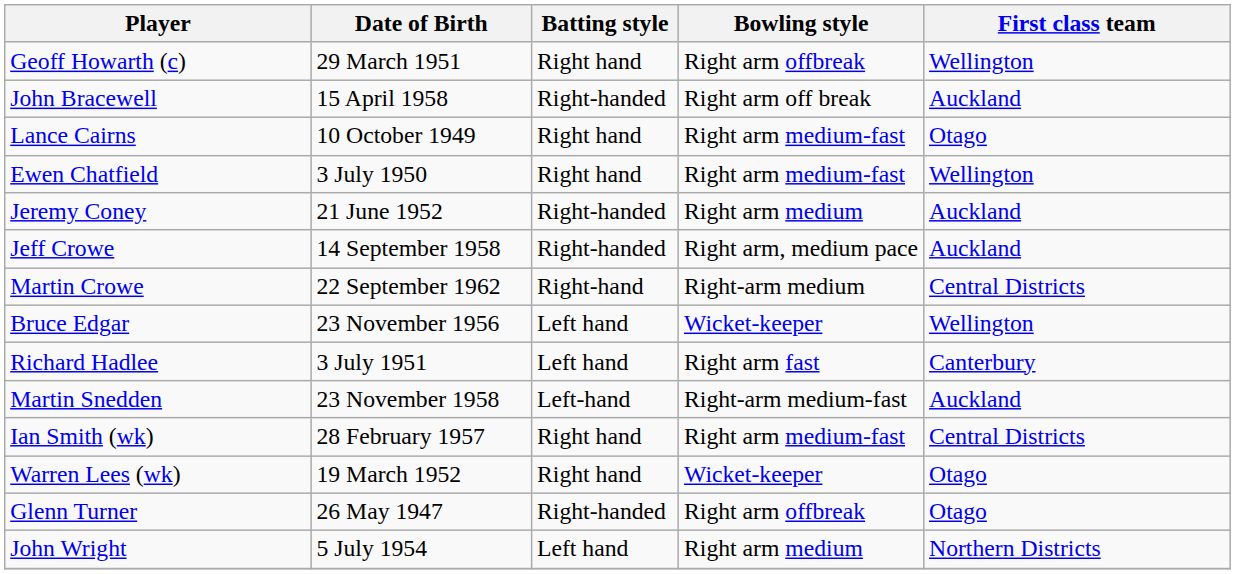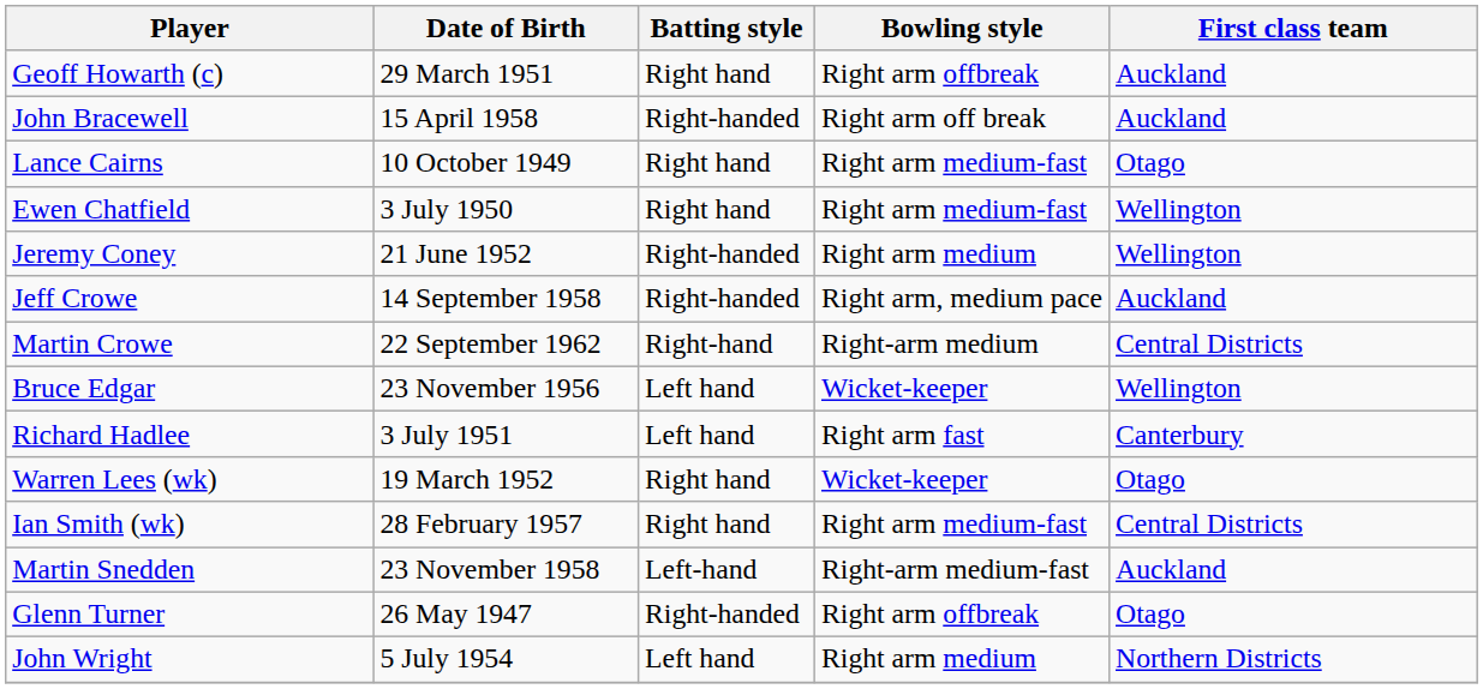 <table class="wikitable">
 <tr>
 <th width="25%">Player</th>
 <th width="18%">Date of Birth</th>
 <th width="12%">Batting style</th>
 <th width="20%">Bowling style</th>
 <th width="25%"><a href='#'>First class</a> team</th>
 </tr>
 <tr>
 <td><a href='#'>Geoff Howarth</a> (<a href='#'>c</a>)</td>
 <td>29 March 1951</td>
 <td>Right hand</td>
 <td>Right arm <a href='#'>offbreak</a></td>
-<td> <a href='#'>Wellington</a></td>
+<td> <a href='#'>Auckland</a></td>
 </tr>
 <tr>
 <td><a href='#'>John Bracewell</a></td>
 <td>15 April 1958</td>
 <td>Right-handed</td>
 <td>Right arm off break</td>
 <td>  <a href='#'>Auckland</a></td>
 </tr>
 <tr>
 <td><a href='#'>Lance Cairns</a></td>
 <td>10 October 1949</td>
 <td>Right hand</td>
 <td>Right arm <a href='#'>medium-fast</a></td>
 <td> <a href='#'>Otago</a></td>
 </tr>
 <tr>
 <td><a href='#'>Ewen Chatfield</a></td>
 <td>3 July 1950</td>
 <td>Right hand</td>
 <td>Right arm <a href='#'>medium-fast</a></td>
 <td> <a href='#'>Wellington</a></td>
 </tr>
 <tr>
 <td><a href='#'>Jeremy Coney</a></td>
 <td>21 June 1952</td>
 <td>Right-handed</td>
 <td>Right arm <a href='#'>medium</a></td>
-<td> <a href='#'>Auckland</a></td>
+<td> <a href='#'>Wellington</a></td>
 </tr>
 <tr>
 <td><a href='#'>Jeff Crowe</a></td>
 <td>14 September 1958</td>
 <td>Right-handed</td>
 <td>Right arm, medium pace</td>
 <td> <a href='#'>Auckland</a></td>
 </tr>
 <tr>
 <td><a href='#'>Martin Crowe</a></td>
 <td>22 September 1962</td>
 <td>Right-hand</td>
 <td>Right-arm medium</td>
 <td> <a href='#'>Central Districts</a></td>
 </tr>
 <tr>
 <td><a href='#'>Bruce Edgar</a></td>
 <td>23 November 1956</td>
 <td>Left hand</td>
 <td><a href='#'>Wicket-keeper</a></td>
 <td> <a href='#'>Wellington</a></td>
 </tr>
 <tr>
 <td><a href='#'>Richard Hadlee</a></td>
 <td>3 July 1951</td>
 <td>Left hand</td>
 <td>Right arm <a href='#'>fast</a></td>
 <td> <a href='#'>Canterbury</a></td>
 </tr>
 <tr>
-<td><a href='#'>Martin Snedden</a></td>
-<td>23 November 1958</td>
-<td>Left-hand</td>
-<td>Right-arm medium-fast</td>
-<td> <a href='#'>Auckland</a></td>
+<td><a href='#'>Warren Lees</a> (<a href='#'>wk</a>)</td>
+<td>19 March 1952</td>
+<td>Right hand</td>
+<td><a href='#'>Wicket-keeper</a></td>
+<td> <a href='#'>Otago</a></td>
 </tr>
 <tr>
 <td><a href='#'>Ian Smith</a> (<a href='#'>wk</a>)</td>
 <td>28 February 1957</td>
 <td>Right hand</td>
 <td>Right arm <a href='#'>medium-fast</a></td>
 <td> <a href='#'>Central Districts</a></td>
 </tr>
 <tr>
-<td><a href='#'>Warren Lees</a> (<a href='#'>wk</a>)</td>
-<td>19 March 1952</td>
-<td>Right hand</td>
-<td><a href='#'>Wicket-keeper</a></td>
-<td> <a href='#'>Otago</a></td>
+<td><a href='#'>Martin Snedden</a></td>
+<td>23 November 1958</td>
+<td>Left-hand</td>
+<td>Right-arm medium-fast</td>
+<td> <a href='#'>Auckland</a></td>
 </tr>
 <tr>
 <td><a href='#'>Glenn Turner</a></td>
 <td>26 May 1947</td>
 <td>Right-handed</td>
 <td>Right arm <a href='#'>offbreak</a></td>
 <td> <a href='#'>Otago</a></td>
 </tr>
 <tr>
 <td><a href='#'>John Wright</a></td>
 <td>5 July 1954</td>
 <td>Left hand</td>
 <td>Right arm <a href='#'>medium</a></td>
 <td> <a href='#'>Northern Districts</a></td>
 </tr>
 <tr>
 </tr>
 </table>
